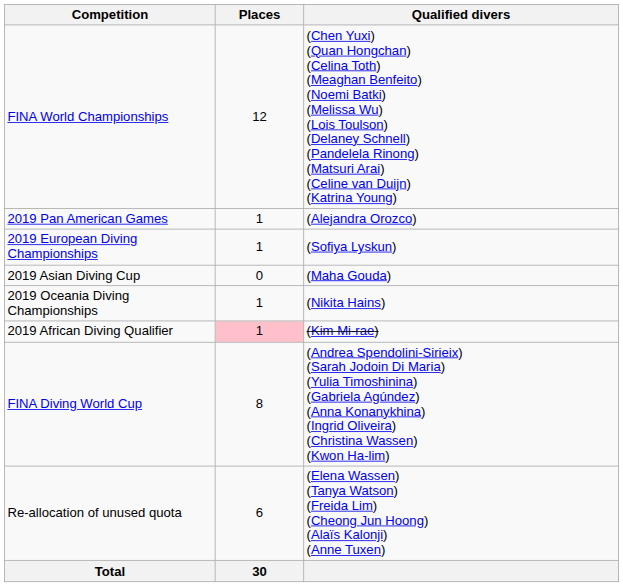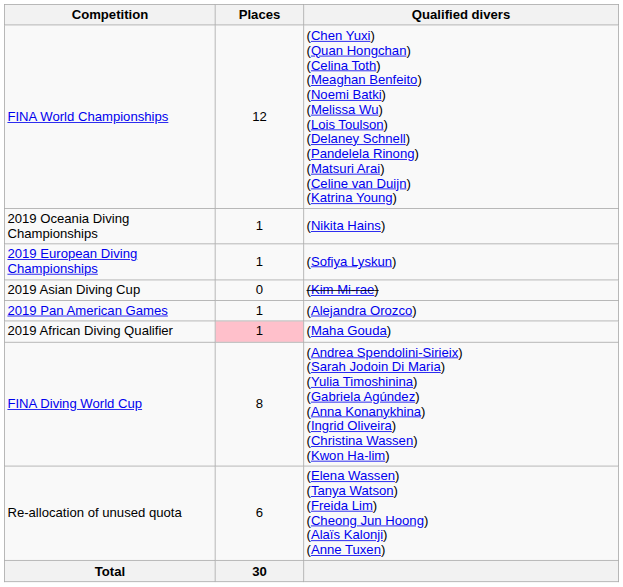 <table class="wikitable" width=750>
 <tr>
 <th width=250>Competition</th>
 <th width=100>Places</th>
 <th>Qualified divers</th>
 </tr>
 <tr>
 <td><a href='#'>FINA World Championships</a></td>
 <td style="text-align:center">12</td>
 <td> (<a href='#'>Chen Yuxi</a>)<br> (<a href='#'>Quan Hongchan</a>)<br> (<a href='#'>Celina Toth</a>)<br> (<a href='#'>Meaghan Benfeito</a>)<br> (<a href='#'>Noemi Batki</a>)<br> (<a href='#'>Melissa Wu</a>)<br> (<a href='#'>Lois Toulson</a>)<br> (<a href='#'>Delaney Schnell</a>)<br> (<a href='#'>Pandelela Rinong</a>)<br> (<a href='#'>Matsuri Arai</a>)<br> (<a href='#'>Celine van Duijn</a>)<br> (<a href='#'>Katrina Young</a>)</td>
 </tr>
 <tr>
-<td><a href='#'>2019 Pan American Games</a></td>
+<td>2019 Oceania Diving Championships</td>
 <td style="text-align:center">1</td>
-<td> (<a href='#'>Alejandra Orozco</a>)</td>
+<td> (<a href='#'>Nikita Hains</a>)</td>
 </tr>
 <tr>
 <td><a href='#'>2019 European Diving Championships</a></td>
 <td style="text-align:center">1</td>
 <td> (<a href='#'>Sofiya Lyskun</a>)</td>
 </tr>
 <tr>
 <td>2019 Asian Diving Cup</td>
 <td style="text-align:center">0</td>
-<td> (<a href='#'>Maha Gouda</a>)</td>
+<td><s> (<a href='#'>Kim Mi-rae</a>)</s></td>
 </tr>
 <tr>
-<td>2019 Oceania Diving Championships</td>
+<td><a href='#'>2019 Pan American Games</a></td>
 <td style="text-align:center">1</td>
-<td> (<a href='#'>Nikita Hains</a>)</td>
+<td> (<a href='#'>Alejandra Orozco</a>)</td>
 </tr>
 <tr>
 <td>2019 African Diving Qualifier</td>
 <td style="background: pink; text-align:center">1</td>
-<td><s> (<a href='#'>Kim Mi-rae</a>)</s></td>
+<td> (<a href='#'>Maha Gouda</a>)</td>
 </tr>
 <tr>
 <td><a href='#'>FINA Diving World Cup</a></td>
 <td style="text-align:center">8</td>
 <td> (<a href='#'>Andrea Spendolini-Sirieix</a>)<br> (<a href='#'>Sarah Jodoin Di Maria</a>)<br> (<a href='#'>Yulia Timoshinina</a>)<br> (<a href='#'>Gabriela Agúndez</a>)<br> (<a href='#'>Anna Konanykhina</a>)<br> (<a href='#'>Ingrid Oliveira</a>)<br> (<a href='#'>Christina Wassen</a>)<br> (<a href='#'>Kwon Ha-lim</a>)</td>
 </tr>
 <tr>
 <td>Re-allocation of unused quota</td>
 <td style="text-align:center">6</td>
 <td> (<a href='#'>Elena Wassen</a>)<br> (<a href='#'>Tanya Watson</a>)<br>  (<a href='#'>Freida Lim</a>)<br>  (<a href='#'>Cheong Jun Hoong</a>)<br> (<a href='#'>Alaïs Kalonji</a>)<br> (<a href='#'>Anne Tuxen</a>)</td>
 </tr>
 <tr>
 <th>Total</th>
 <th>30</th>
 <th></th>
 </tr>
 </table>
